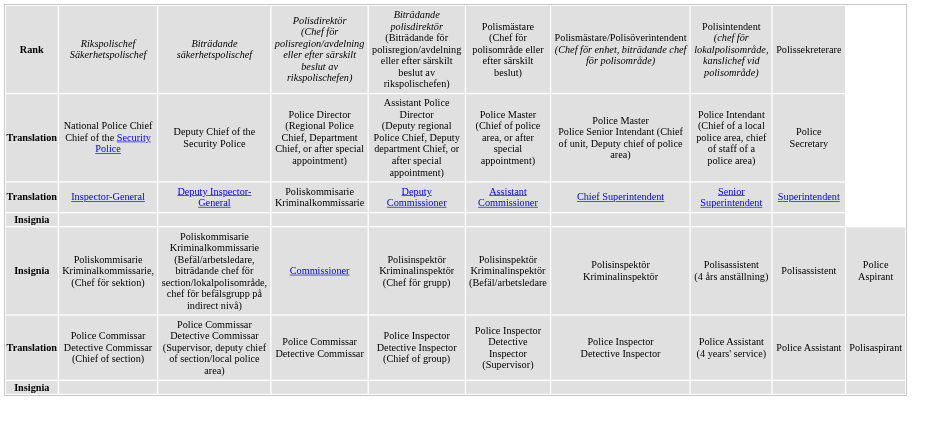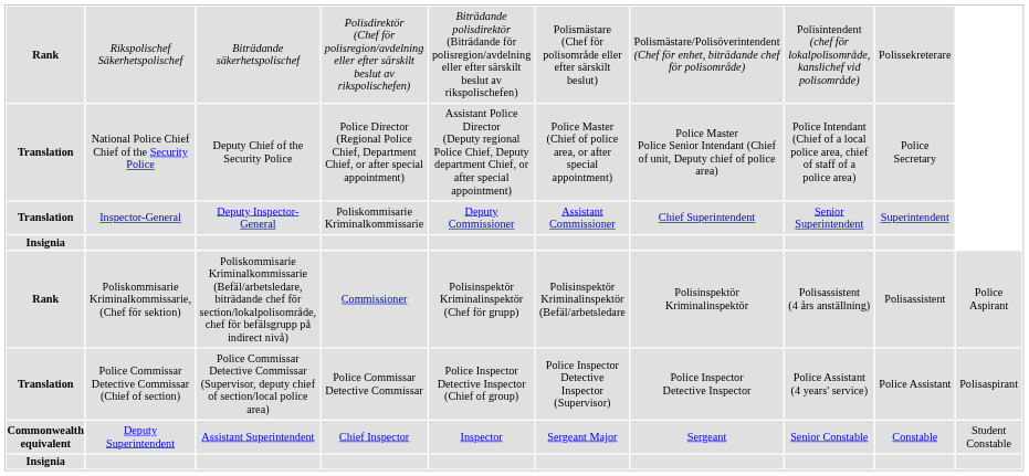 <table style="border-spacing: 2px; border: 1px solid darkgray;">
 <tr align="center" style="background: #E0E0E0">
 <th>Rank</th>
 <td width="14%" style="padding: 5px;"><em>Rikspolischef<br>Säkerhetspolischef</em></td>
 <td width="14%" style="padding: 5px;"><em>Biträdande säkerhetspolischef</em></td>
 <td width="14%" style="padding: 5px;"><em>Polisdirektör<br>(Chef för polisregion/avdelning eller efter särskilt beslut av rikspolischefen)</em></td>
 <td width="14%" style="padding: 5px;"><em>Biträdande polisdirektör</em> <br>(Biträdande för polisregion/avdelning eller efter särskilt beslut av rikspolischefen)<em></td>
 <td width="14%" style="padding: 5px;"></em>Polismästare<br>(Chef för polisområde eller efter särskilt beslut)<em></td>
 <td width="14%" style="padding: 5px;"></em>Polismästare/Polisöverintendent<em> (Chef för enhet, biträdande chef för polisområde)</td>
 <td width="14%" style="padding: 5px;"></em>Polisintendent<em> (chef för lokalpolisområde, kanslichef vid polisområde)</td>
 <td width="14%" style="padding: 5px;"></em>Polissekreterare<em></td>
 </tr>
 <tr align="center" style="background: #E0E0E0">
 <th>Translation</th>
 <td width="14%" style="padding: 5px;">National Police Chief<br>Chief of the <a href='#'>Security Police</a></td>
 <td width="14%" style="padding: 5px;">Deputy Chief of the Security Police</td>
 <td width="14%" style="padding: 5px;">Police Director<br>(Regional Police Chief, Department Chief, or after special appointment)</td>
 <td width="14%" style="padding: 5px;">Assistant Police Director <br>(Deputy regional Police Chief, Deputy department Chief, or after special appointment)</td>
 <td width="14%" style="padding: 5px;">Police Master<br>(Chief of police area, or after special appointment)</td>
 <td width="14%" style="padding: 5px;">Police Master <br> Police Senior Intendant (Chief of unit, Deputy chief of police area)</td>
 <td width="14%" style="padding: 5px;">Police Intendant (Chief of a local police area, chief of staff of a police area)</td>
 <td width="14%" style="padding: 5px;">Police Secretary</td>
 </tr>
 <tr align="center" style="background: #E0E0E0">
 <th>Translation</th>
 <td width="14%" style="padding: 5px;"><a href='#'>Inspector-General</a></td>
 <td width="14%" style="padding: 5px;"><a href='#'>Deputy Inspector-General</a></td>
 <td style="padding: 5px;"></em>Poliskommisarie<br>Kriminalkommissarie<em></td>
 <td width="14%" style="padding: 5px;"><a href='#'>Deputy Commissioner</a></td>
 <td width="14%" style="padding: 5px;"><a href='#'>Assistant Commissioner</a></td>
 <td width="14%" style="padding: 5px;"><a href='#'>Chief Superintendent</a></td>
 <td width="14%" style="padding: 5px;"><a href='#'>Senior Superintendent</a></td>
 <td width="14%" style="padding: 5px;"><a href='#'>Superintendent</a></td>
 </tr>
 <tr align="center" style="background: #E0E0E0">
 <th>Insignia</th>
 <td></td>
 <td></td>
 <td></td>
 <td></td>
 <td></td>
 <td></td>
 <td></td>
 <td></td>
 </tr>
 <tr align="center" style="background: #E0E0E0" cellpadding="10">
-<th>Insignia</th>
+<th>Rank</th>
 <td style="padding: 5px;"></em>Poliskommisarie<br>Kriminalkommissarie,<br>(Chef för sektion)<em></td>
 <td style="padding: 5px;"></em>Poliskommisarie<br>Kriminalkommissarie<br>(Befäl/arbetsledare, biträdande chef för section/lokalpolisområde, chef för befälsgrupp på indirect nivå)<em></td>
 <td width="14%" style="padding: 5px;"><a href='#'>Commissioner</a></td>
 <td style="padding: 5px;"></em>Polisinspektör<br>Kriminalinspektör<br>(Chef för grupp)<em></td>
 <td style="padding: 5px;"></em>Polisinspektör<br>Kriminalinspektör<br>(Befäl/arbetsledare<em></td>
 <td style="padding: 5px;"></em>Polisinspektör<br>Kriminalinspektör<em></td>
 <td style="padding: 5px;"></em>Polisassistent<br>(4 års anställning)<em></td>
 <td style="padding: 5px;"></em>Polisassistent<em></td>
 <td width="14%" style="padding: 5px;">Police Aspirant</td>
 </tr>
 <tr align="center" style="background: #E0E0E0">
 <th>Translation</th>
 <td width="14%" style="padding: 5px;">Police Commissar <br>Detective Commissar <br>(Chief of section)</td>
 <td width="14%" style="padding: 5px;">Police Commissar <br>Detective Commissar <br>(Supervisor, deputy chief of section/local police area)</td>
 <td width="14%" style="padding: 5px;">Police Commissar <br>Detective Commissar</td>
 <td width="14%" style="padding: 5px;">Police Inspector<br>Detective Inspector<br>(Chief of group)</td>
 <td width="14%" style="padding: 5px;">Police Inspector<br>Detective Inspector<br> (Supervisor)</td>
 <td width="14%" style="padding: 5px;">Police Inspector<br>Detective Inspector</td>
 <td width="14%" style="padding: 5px;">Police Assistant<br>(4 years' service)</td>
 <td width="14%" style="padding: 5px;">Police Assistant</td>
 <td style="padding: 5px;"></em>Polisaspirant<em></td>
 </tr>
 <tr align="center" style="background: #E0E0E0">
+<th>Commonwealth equivalent</th>
+<td width="14%" style="padding: 5px;"><a href='#'>Deputy Superintendent</a></td>
+<td width="14%" style="padding: 5px;"><a href='#'>Assistant Superintendent</a></td>
+<td width="14%" style="padding: 5px;"><a href='#'>Chief Inspector</a></td>
+<td width="14%" style="padding: 5px;"><a href='#'>Inspector</a></td>
+<td width="14%" style="padding: 5px;"><a href='#'>Sergeant Major</a></td>
+<td width="14%" style="padding: 5px;"><a href='#'>Sergeant</a></td>
+<td width="14%" style="padding: 5px;"><a href='#'>Senior Constable</a></td>
+<td width="14%" style="padding: 5px;"><a href='#'>Constable</a></td>
+<td width="14%" style="padding: 5px;">Student Constable</td>
+</tr>
+<tr align="center" style="background: #E0E0E0">
 <th>Insignia</th>
 <td></td>
 <td></td>
 <td></td>
 <td></td>
 <td></td>
 <td></td>
 <td></td>
 <td></td>
 <td></td>
 </tr>
 </table>
